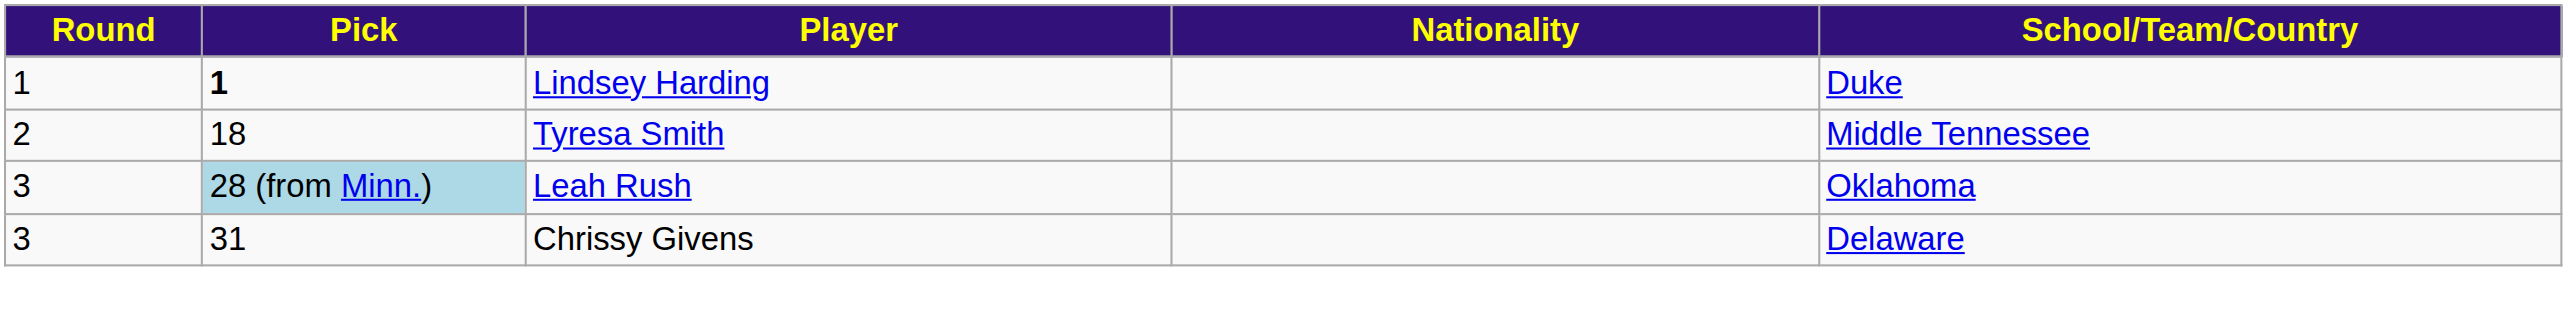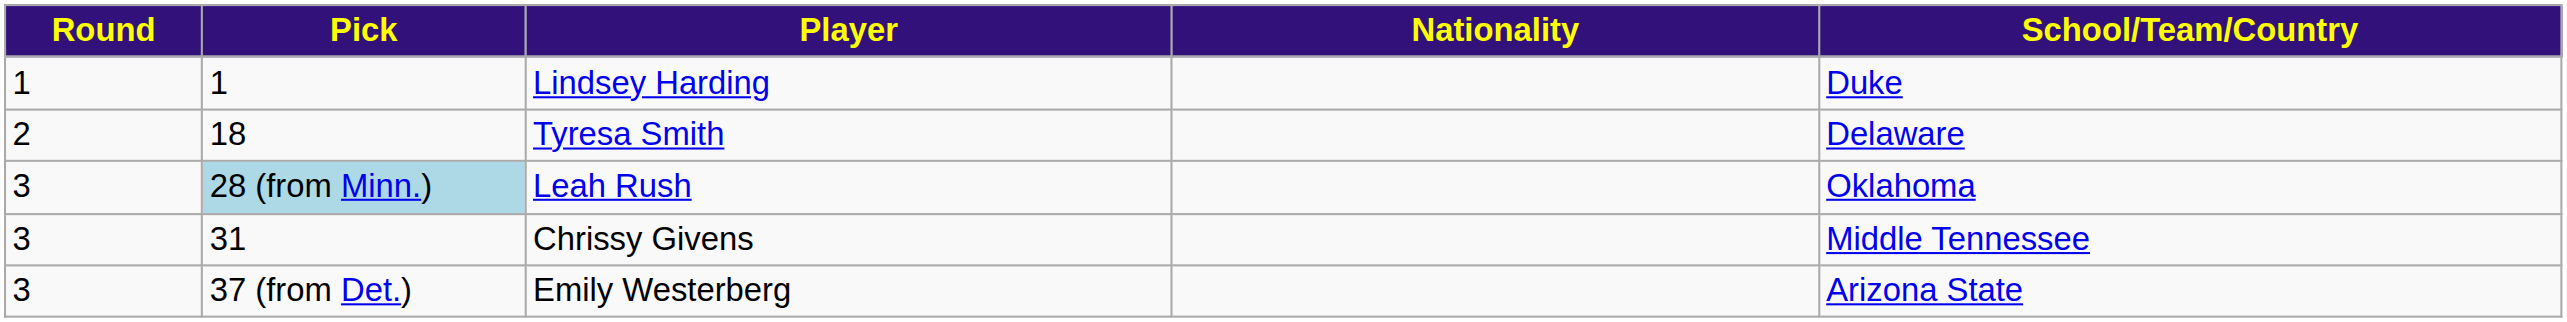 <table class="wikitable">
 <tr>
 <th style="background:#32127a; color:#ff0; width:2%;">Round</th>
 <th style="background:#32127a; color:#ff0; width:5%;">Pick</th>
 <th style="background:#32127a; color:#ff0; width:10%;">Player</th>
 <th style="background:#32127a; color:#ff0; width:10%;">Nationality</th>
 <th style="background:#32127a; color:#ff0; width:10%;">School/Team/Country</th>
 </tr>
 <tr>
 <td>1</td>
-<td><strong>1</strong></td>
+<td>1</td>
 <td><a href='#'>Lindsey Harding</a></td>
 <td></td>
 <td><a href='#'>Duke</a></td>
 </tr>
 <tr>
 <td>2</td>
 <td>18</td>
 <td><a href='#'>Tyresa Smith</a></td>
 <td></td>
-<td><a href='#'>Middle Tennessee</a></td>
+<td><a href='#'>Delaware</a></td>
 </tr>
 <tr>
 <td>3</td>
 <td style="background: lightblue;">28 (from <a href='#'>Minn.</a>)</td>
 <td><a href='#'>Leah Rush</a></td>
 <td></td>
 <td><a href='#'>Oklahoma</a></td>
 </tr>
 <tr>
 <td>3</td>
 <td>31</td>
 <td>Chrissy Givens</td>
 <td></td>
-<td><a href='#'>Delaware</a></td>
+<td><a href='#'>Middle Tennessee</a></td>
+</tr>
+<tr>
+<td>3</td>
+<td>37 (from <a href='#'>Det.</a>)</td>
+<td>Emily Westerberg</td>
+<td></td>
+<td><a href='#'>Arizona State</a></td>
 </tr>
 </table>
